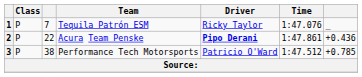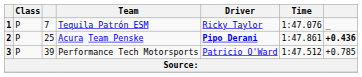 <table class="wikitable">
 <tr>
 <th scope="col"></th>
 <th scope="col">Class</th>
 <th scope="col"></th>
 <th scope="col">Team</th>
 <th scope="col">Driver</th>
 <th scope="col">Time</th>
 <th scope="col"></th>
 </tr>
 <tr>
 <th scope="row">1</th>
 <td>P</td>
 <td>7</td>
 <td><a href='#'>Tequila Patrón ESM</a></td>
 <td><a href='#'>Ricky Taylor</a></td>
 <td>1:47.076</td>
 <td>_</td>
 </tr>
 <tr>
 <th scope="row">2</th>
 <td>P</td>
-<td>22</td>
+<td>25</td>
 <td><a href='#'>Acura</a> <a href='#'>Team Penske</a></td>
 <td><strong><a href='#'>Pipo Derani</a></strong></td>
 <td>1:47.861</td>
-<td>+0.436</td>
+<td><strong>+0.436</strong></td>
 </tr>
 <tr>
 <th scope="row">3</th>
 <td>P</td>
-<td>38</td>
+<td>39</td>
 <td>Performance Tech Motorsports</td>
 <td><a href='#'>Patricio O'Ward</a></td>
 <td>1:47.512</td>
 <td>+0.785</td>
 </tr>
 <tr>
 <th colspan="7">Source:</th>
 </tr>
 <tr>
 </tr>
 </table>
